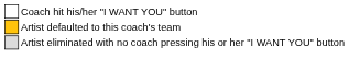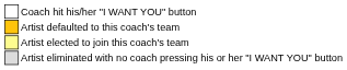 <table class="toccolours" style="font-size: 90%; white-space: nowrap;">
 <tr>
 <td style="background-color:white; border: 1px solid black;"> <strong></strong> </td>
 <td>Coach hit his/her "I WANT YOU" button</td>
 </tr>
 <tr>
 <td style="background-color:#ffc40c; border: 1px solid black">    </td>
 <td>Artist defaulted to this coach's team</td>
 </tr>
 <tr>
+<td style="background-color:#fdfc8f; border: 1px solid black;">    </td>
+<td style="padding-right: 8px">Artist elected to join this coach's team</td>
+</tr>
+<tr>
 <td style="background-color:#dcdcdc; border: 1px solid black">    </td>
 <td>Artist eliminated with no coach pressing his or her "I WANT YOU" button</td>
 </tr>
 <tr>
 </tr>
 </table>
